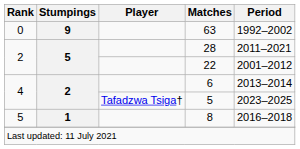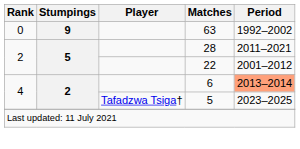 <table class="wikitable plainrowheaders sortable">
 <tr>
 <th scope=col>Rank</th>
 <th scope=col>Stumpings</th>
 <th scope=col>Player</th>
 <th scope=col>Matches</th>
 <th scope=col>Period</th>
 </tr>
 <tr>
 <td align=center>0</td>
 <th scope=row style=text-align:center;>9</th>
 <td></td>
 <td align=center>63</td>
 <td>1992–2002</td>
 </tr>
 <tr>
 <td align=center rowspan=2>2</td>
 <th scope=row style=text-align:center; rowspan=2>5</th>
 <td></td>
 <td align=center>28</td>
 <td>2011–2021</td>
 </tr>
 <tr>
 <td></td>
 <td align=center>22</td>
 <td>2001–2012</td>
 </tr>
 <tr>
 <td rowspan="2" align="center">4</td>
 <th rowspan="2" scope="row" style="text-align:center;">2</th>
 <td></td>
 <td align=center>6</td>
-<td>2013–2014</td>
+<td style="background: lightsalmon;">2013–2014</td>
 </tr>
 <tr>
 <td><a href='#'>Tafadzwa Tsiga</a>†</td>
 <td align="center">5</td>
 <td>2023–2025</td>
 </tr>
 <tr>
-<td align=center>5</td>
-<th scope=row style=text-align:center;>1</th>
-<td></td>
-<td align=center>8</td>
-<td>2016–2018</td>
-</tr>
-<tr>
 </tr>
 <tr class=sortbottom>
 <td colspan=5><small>Last updated: 11 July 2021</small></td>
 </tr>
 </table>
